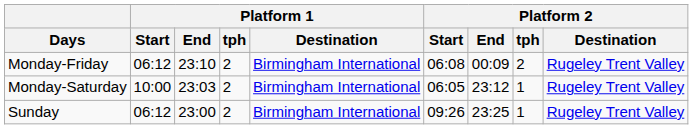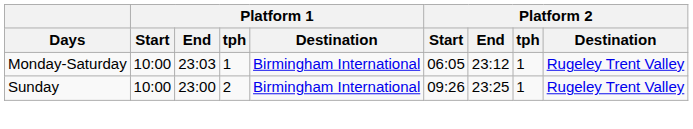 <table class="wikitable">
 <tr>
 <th></th>
 <th colspan="4">Platform 1</th>
 <th colspan="4">Platform 2</th>
 </tr>
 <tr>
 <th>Days</th>
 <th>Start</th>
 <th>End</th>
 <th>tph</th>
 <th>Destination</th>
 <th>Start</th>
 <th>End</th>
 <th>tph</th>
 <th>Destination</th>
 </tr>
 <tr>
-<td>Monday-Friday</td>
-<td>06:12</td>
-<td>23:10</td>
-<td>2</td>
-<td><a href='#'>Birmingham International</a></td>
-<td>06:08</td>
-<td>00:09</td>
-<td>2</td>
-<td><a href='#'>Rugeley Trent Valley</a></td>
-</tr>
-<tr>
 <td>Monday-Saturday</td>
 <td>10:00</td>
 <td>23:03</td>
-<td>2</td>
+<td>1</td>
 <td><a href='#'>Birmingham International</a></td>
 <td>06:05</td>
 <td>23:12</td>
 <td>1</td>
 <td><a href='#'>Rugeley Trent Valley</a></td>
 </tr>
 <tr>
 <td>Sunday</td>
-<td>06:12</td>
+<td>10:00</td>
 <td>23:00</td>
 <td>2</td>
 <td><a href='#'>Birmingham International</a></td>
 <td>09:26</td>
 <td>23:25</td>
 <td>1</td>
 <td><a href='#'>Rugeley Trent Valley</a></td>
 </tr>
 </table>
